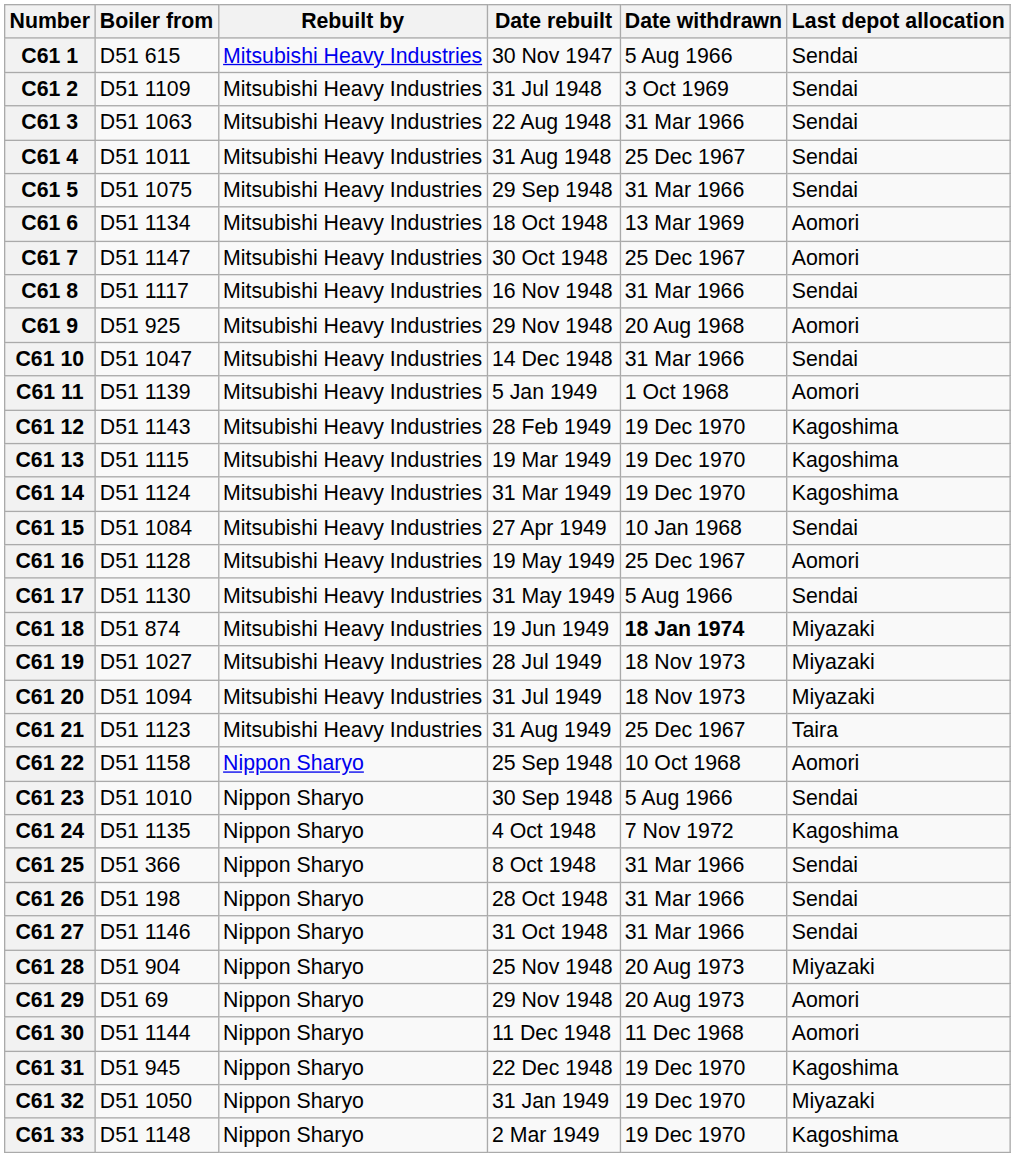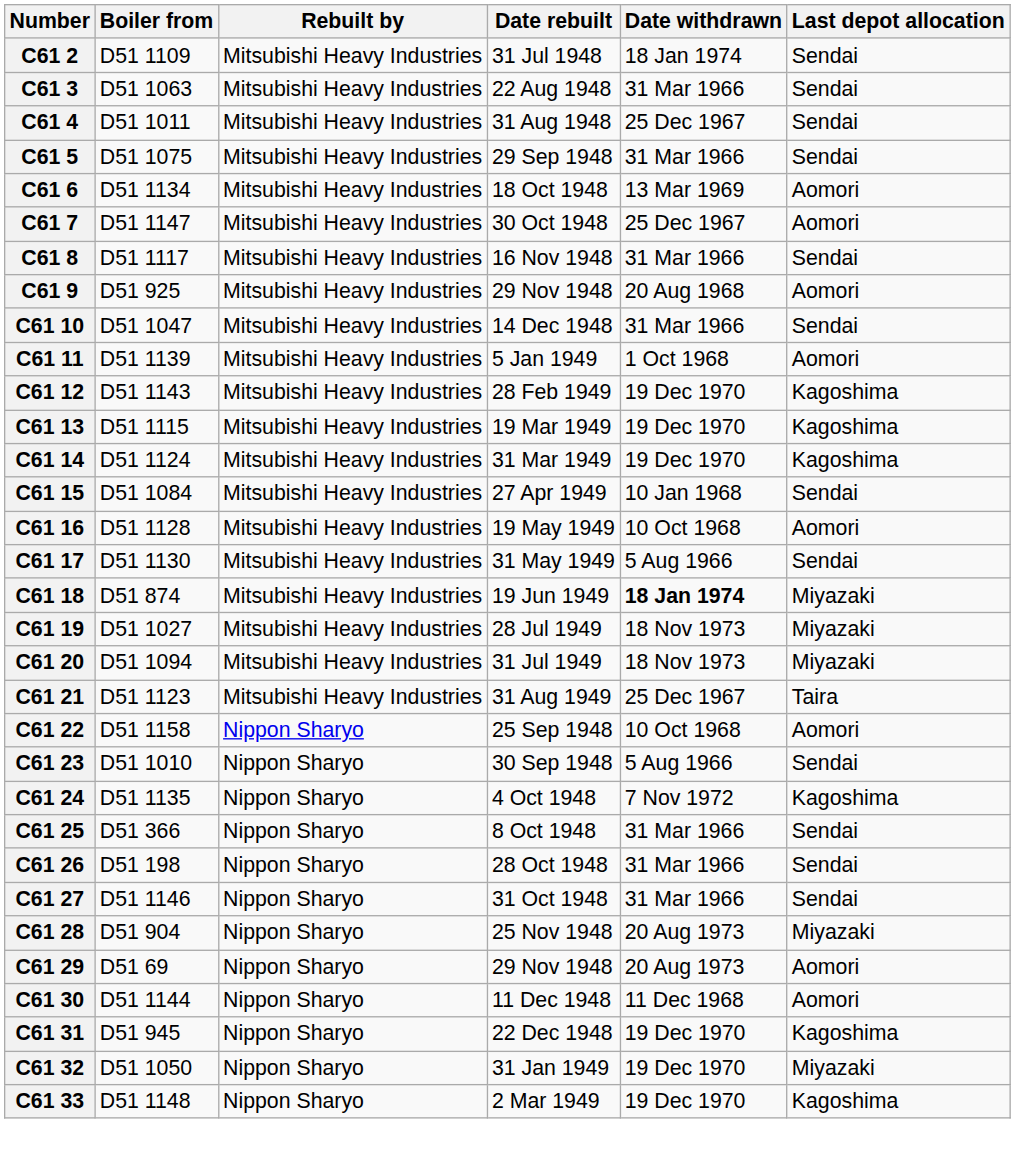 <table class="wikitable">
 <tr>
 <th>Number</th>
 <th>Boiler from</th>
 <th>Rebuilt by</th>
 <th>Date rebuilt</th>
 <th>Date withdrawn</th>
 <th>Last depot allocation</th>
 </tr>
 <tr>
-<th>C61 1</th>
-<td>D51 615</td>
-<td><a href='#'>Mitsubishi Heavy Industries</a></td>
-<td>30 Nov 1947</td>
-<td>5 Aug 1966</td>
-<td>Sendai</td>
-</tr>
-<tr>
 <th>C61 2</th>
 <td>D51 1109</td>
 <td>Mitsubishi Heavy Industries</td>
 <td>31 Jul 1948</td>
-<td>3 Oct 1969</td>
+<td>18 Jan 1974</td>
 <td>Sendai</td>
 </tr>
 <tr>
 <th>C61 3</th>
 <td>D51 1063</td>
 <td>Mitsubishi Heavy Industries</td>
 <td>22 Aug 1948</td>
 <td>31 Mar 1966</td>
 <td>Sendai</td>
 </tr>
 <tr>
 <th>C61 4</th>
 <td>D51 1011</td>
 <td>Mitsubishi Heavy Industries</td>
 <td>31 Aug 1948</td>
 <td>25 Dec 1967</td>
 <td>Sendai</td>
 </tr>
 <tr>
 <th>C61 5</th>
 <td>D51 1075</td>
 <td>Mitsubishi Heavy Industries</td>
 <td>29 Sep 1948</td>
 <td>31 Mar 1966</td>
 <td>Sendai</td>
 </tr>
 <tr>
 <th>C61 6</th>
 <td>D51 1134</td>
 <td>Mitsubishi Heavy Industries</td>
 <td>18 Oct 1948</td>
 <td>13 Mar 1969</td>
 <td>Aomori</td>
 </tr>
 <tr>
 <th>C61 7</th>
 <td>D51 1147</td>
 <td>Mitsubishi Heavy Industries</td>
 <td>30 Oct 1948</td>
 <td>25 Dec 1967</td>
 <td>Aomori</td>
 </tr>
 <tr>
 <th>C61 8</th>
 <td>D51 1117</td>
 <td>Mitsubishi Heavy Industries</td>
 <td>16 Nov 1948</td>
 <td>31 Mar 1966</td>
 <td>Sendai</td>
 </tr>
 <tr>
 <th>C61 9</th>
 <td>D51 925</td>
 <td>Mitsubishi Heavy Industries</td>
 <td>29 Nov 1948</td>
 <td>20 Aug 1968</td>
 <td>Aomori</td>
 </tr>
 <tr>
 <th>C61 10</th>
 <td>D51 1047</td>
 <td>Mitsubishi Heavy Industries</td>
 <td>14 Dec 1948</td>
 <td>31 Mar 1966</td>
 <td>Sendai</td>
 </tr>
 <tr>
 <th>C61 11</th>
 <td>D51 1139</td>
 <td>Mitsubishi Heavy Industries</td>
 <td>5 Jan 1949</td>
 <td>1 Oct 1968</td>
 <td>Aomori</td>
 </tr>
 <tr>
 <th>C61 12</th>
 <td>D51 1143</td>
 <td>Mitsubishi Heavy Industries</td>
 <td>28 Feb 1949</td>
 <td>19 Dec 1970</td>
 <td>Kagoshima</td>
 </tr>
 <tr>
 <th>C61 13</th>
 <td>D51 1115</td>
 <td>Mitsubishi Heavy Industries</td>
 <td>19 Mar 1949</td>
 <td>19 Dec 1970</td>
 <td>Kagoshima</td>
 </tr>
 <tr>
 <th>C61 14</th>
 <td>D51 1124</td>
 <td>Mitsubishi Heavy Industries</td>
 <td>31 Mar 1949</td>
 <td>19 Dec 1970</td>
 <td>Kagoshima</td>
 </tr>
 <tr>
 <th>C61 15</th>
 <td>D51 1084</td>
 <td>Mitsubishi Heavy Industries</td>
 <td>27 Apr 1949</td>
 <td>10 Jan 1968</td>
 <td>Sendai</td>
 </tr>
 <tr>
 <th>C61 16</th>
 <td>D51 1128</td>
 <td>Mitsubishi Heavy Industries</td>
 <td>19 May 1949</td>
-<td>25 Dec 1967</td>
+<td>10 Oct 1968</td>
 <td>Aomori</td>
 </tr>
 <tr>
 <th>C61 17</th>
 <td>D51 1130</td>
 <td>Mitsubishi Heavy Industries</td>
 <td>31 May 1949</td>
 <td>5 Aug 1966</td>
 <td>Sendai</td>
 </tr>
 <tr>
 <th>C61 18</th>
 <td>D51 874</td>
 <td>Mitsubishi Heavy Industries</td>
 <td>19 Jun 1949</td>
 <td><strong>18 Jan 1974</strong></td>
 <td>Miyazaki</td>
 </tr>
 <tr>
 <th>C61 19</th>
 <td>D51 1027</td>
 <td>Mitsubishi Heavy Industries</td>
 <td>28 Jul 1949</td>
 <td>18 Nov 1973</td>
 <td>Miyazaki</td>
 </tr>
 <tr>
 <th>C61 20</th>
 <td>D51 1094</td>
 <td>Mitsubishi Heavy Industries</td>
 <td>31 Jul 1949</td>
 <td>18 Nov 1973</td>
 <td>Miyazaki</td>
 </tr>
 <tr>
 <th>C61 21</th>
 <td>D51 1123</td>
 <td>Mitsubishi Heavy Industries</td>
 <td>31 Aug 1949</td>
 <td>25 Dec 1967</td>
 <td>Taira</td>
 </tr>
 <tr>
 <th>C61 22</th>
 <td>D51 1158</td>
 <td><a href='#'>Nippon Sharyo</a></td>
 <td>25 Sep 1948</td>
 <td>10 Oct 1968</td>
 <td>Aomori</td>
 </tr>
 <tr>
 <th>C61 23</th>
 <td>D51 1010</td>
 <td>Nippon Sharyo</td>
 <td>30 Sep 1948</td>
 <td>5 Aug 1966</td>
 <td>Sendai</td>
 </tr>
 <tr>
 <th>C61 24</th>
 <td>D51 1135</td>
 <td>Nippon Sharyo</td>
 <td>4 Oct 1948</td>
 <td>7 Nov 1972</td>
 <td>Kagoshima</td>
 </tr>
 <tr>
 <th>C61 25</th>
 <td>D51 366</td>
 <td>Nippon Sharyo</td>
 <td>8 Oct 1948</td>
 <td>31 Mar 1966</td>
 <td>Sendai</td>
 </tr>
 <tr>
 <th>C61 26</th>
 <td>D51 198</td>
 <td>Nippon Sharyo</td>
 <td>28 Oct 1948</td>
 <td>31 Mar 1966</td>
 <td>Sendai</td>
 </tr>
 <tr>
 <th>C61 27</th>
 <td>D51 1146</td>
 <td>Nippon Sharyo</td>
 <td>31 Oct 1948</td>
 <td>31 Mar 1966</td>
 <td>Sendai</td>
 </tr>
 <tr>
 <th>C61 28</th>
 <td>D51 904</td>
 <td>Nippon Sharyo</td>
 <td>25 Nov 1948</td>
 <td>20 Aug 1973</td>
 <td>Miyazaki</td>
 </tr>
 <tr>
 <th>C61 29</th>
 <td>D51 69</td>
 <td>Nippon Sharyo</td>
 <td>29 Nov 1948</td>
 <td>20 Aug 1973</td>
 <td>Aomori</td>
 </tr>
 <tr>
 <th>C61 30</th>
 <td>D51 1144</td>
 <td>Nippon Sharyo</td>
 <td>11 Dec 1948</td>
 <td>11 Dec 1968</td>
 <td>Aomori</td>
 </tr>
 <tr>
 <th>C61 31</th>
 <td>D51 945</td>
 <td>Nippon Sharyo</td>
 <td>22 Dec 1948</td>
 <td>19 Dec 1970</td>
 <td>Kagoshima</td>
 </tr>
 <tr>
 <th>C61 32</th>
 <td>D51 1050</td>
 <td>Nippon Sharyo</td>
 <td>31 Jan 1949</td>
 <td>19 Dec 1970</td>
 <td>Miyazaki</td>
 </tr>
 <tr>
 <th>C61 33</th>
 <td>D51 1148</td>
 <td>Nippon Sharyo</td>
 <td>2 Mar 1949</td>
 <td>19 Dec 1970</td>
 <td>Kagoshima</td>
 </tr>
 </table>
